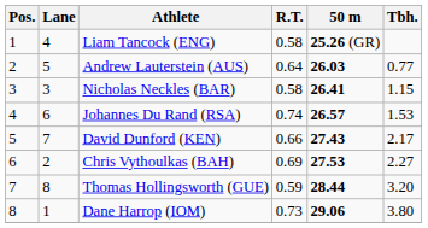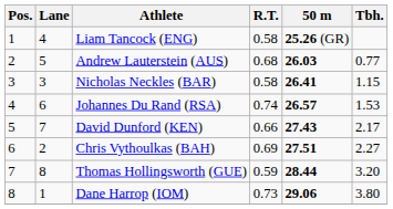 <table class="wikitable">
 <tr>
 <th>Pos.</th>
 <th>Lane</th>
 <th>Athlete</th>
 <th>R.T.</th>
 <th>50 m</th>
 <th>Tbh.</th>
 </tr>
 <tr>
 <td>1</td>
 <td>4</td>
 <td> <a href='#'>Liam Tancock</a> (<a href='#'>ENG</a>)</td>
 <td>0.58</td>
 <td><strong>25.26</strong> (GR)</td>
 <td> </td>
 </tr>
 <tr>
 <td>2</td>
 <td>5</td>
 <td> <a href='#'>Andrew Lauterstein</a> (<a href='#'>AUS</a>)</td>
-<td>0.64</td>
+<td>0.68</td>
 <td><strong>26.03</strong></td>
 <td>0.77</td>
 </tr>
 <tr>
 <td>3</td>
 <td>3</td>
 <td> <a href='#'>Nicholas Neckles</a> (<a href='#'>BAR</a>)</td>
 <td>0.58</td>
 <td><strong>26.41</strong></td>
 <td>1.15</td>
 </tr>
 <tr>
 <td>4</td>
 <td>6</td>
 <td> <a href='#'>Johannes Du Rand</a> (<a href='#'>RSA</a>)</td>
 <td>0.74</td>
 <td><strong>26.57</strong></td>
 <td>1.53</td>
 </tr>
 <tr>
 <td>5</td>
 <td>7</td>
 <td> <a href='#'>David Dunford</a> (<a href='#'>KEN</a>)</td>
 <td>0.66</td>
 <td><strong>27.43</strong></td>
 <td>2.17</td>
 </tr>
 <tr>
 <td>6</td>
 <td>2</td>
 <td> <a href='#'>Chris Vythoulkas</a> (<a href='#'>BAH</a>)</td>
 <td>0.69</td>
-<td><strong>27.53</strong></td>
+<td><strong>27.51</strong></td>
 <td>2.27</td>
 </tr>
 <tr>
 <td>7</td>
 <td>8</td>
 <td> <a href='#'>Thomas Hollingsworth</a> (<a href='#'>GUE</a>)</td>
 <td>0.59</td>
 <td><strong>28.44</strong></td>
 <td>3.20</td>
 </tr>
 <tr>
 <td>8</td>
 <td>1</td>
 <td> <a href='#'>Dane Harrop</a> (<a href='#'>IOM</a>)</td>
 <td>0.73</td>
 <td><strong>29.06</strong></td>
 <td>3.80</td>
 </tr>
 <tr>
 </tr>
 </table>
